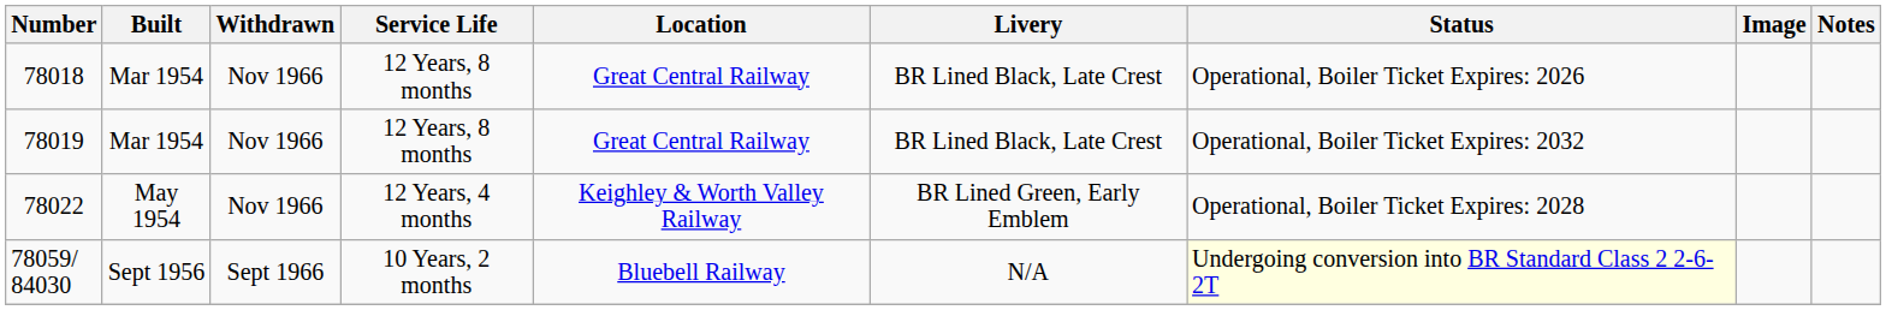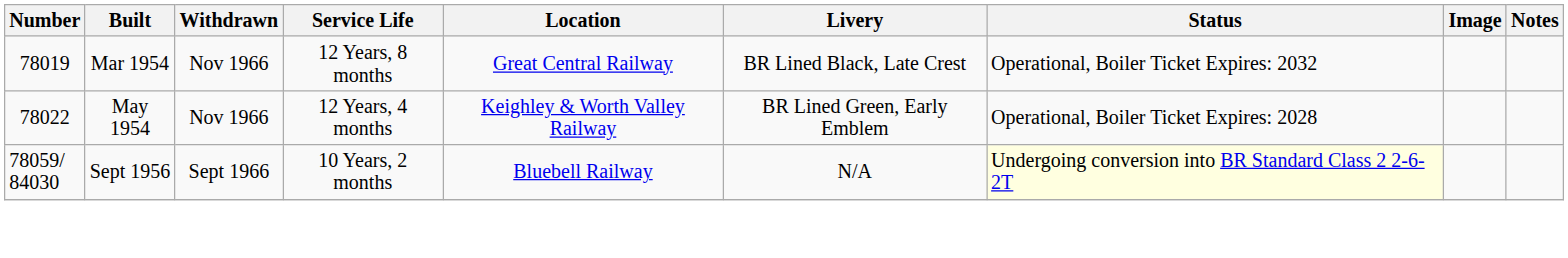 <table class="wikitable">
 <tr>
 <th align=left>Number</th>
 <th align=left>Built</th>
 <th align=left>Withdrawn</th>
 <th align=left>Service Life</th>
 <th align=left>Location</th>
 <th align=left>Livery</th>
 <th align=left>Status</th>
 <th align=left>Image</th>
 <th align=left>Notes</th>
-</tr>
-<tr>
-<td align=center>78018</td>
-<td align=center>Mar 1954</td>
-<td align=center>Nov 1966</td>
-<td align=center>12 Years, 8 months</td>
-<td align=center><a href='#'>Great Central Railway</a></td>
-<td align=center>BR Lined Black, Late Crest</td>
-<td align=left>Operational, Boiler Ticket Expires: 2026</td>
-<td align=center></td>
-<td align=left></td>
 </tr>
 <tr>
 <td align=center>78019</td>
 <td align=center>Mar 1954</td>
 <td align=center>Nov 1966</td>
 <td align=center>12 Years, 8 months</td>
 <td align=center><a href='#'>Great Central Railway</a></td>
 <td align=center>BR Lined Black, Late Crest</td>
 <td align=left>Operational, Boiler Ticket Expires: 2032</td>
 <td align=center></td>
 <td align=left></td>
 </tr>
 <tr>
 <td align=center>78022</td>
 <td align=center>May 1954</td>
 <td align=center>Nov 1966</td>
 <td align=center>12 Years, 4 months</td>
 <td align=center><a href='#'>Keighley & Worth Valley Railway</a></td>
 <td align=center>BR Lined Green, Early Emblem</td>
 <td align=left>Operational, Boiler Ticket Expires: 2028</td>
 <td align=center></td>
 <td align=left></td>
 </tr>
 <tr>
 <td>78059/<br>84030</td>
 <td align=center>Sept 1956</td>
 <td align=center>Sept 1966</td>
 <td align=center>10 Years, 2 months</td>
 <td align=center><a href='#'>Bluebell Railway</a></td>
 <td align=center>N/A</td>
 <td align=left style="background: lightyellow;">Undergoing conversion into <a href='#'>BR Standard Class 2 2-6-2T</a></td>
 <td align=center></td>
 <td align=left></td>
 </tr>
 <tr>
 </tr>
 </table>
